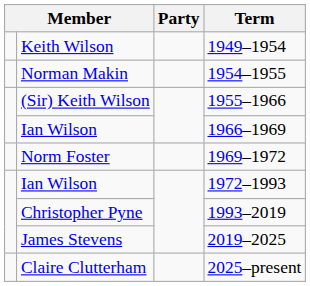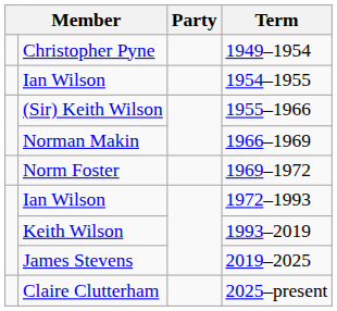 <table class="wikitable">
 <tr>
 <th colspan="2">Member</th>
 <th>Party</th>
 <th>Term</th>
 </tr>
 <tr>
 <td> </td>
-<td><a href='#'>Keith Wilson</a></td>
+<td><a href='#'>Christopher Pyne</a></td>
 <td></td>
 <td><a href='#'>1949</a>–1954</td>
 </tr>
 <tr>
 <td> </td>
-<td><a href='#'>Norman Makin</a></td>
+<td><a href='#'>Ian Wilson</a></td>
 <td></td>
 <td><a href='#'>1954</a>–1955</td>
 </tr>
 <tr>
 <td rowspan=2 > </td>
 <td><a href='#'>(Sir) Keith Wilson</a></td>
 <td rowspan=2></td>
 <td><a href='#'>1955</a>–1966</td>
 </tr>
 <tr>
-<td><a href='#'>Ian Wilson</a></td>
+<td><a href='#'>Norman Makin</a></td>
 <td><a href='#'>1966</a>–1969</td>
 </tr>
 <tr>
 <td> </td>
 <td><a href='#'>Norm Foster</a></td>
 <td></td>
 <td><a href='#'>1969</a>–1972</td>
 </tr>
 <tr>
 <td rowspan=3 > </td>
 <td><a href='#'>Ian Wilson</a></td>
 <td rowspan=3></td>
 <td><a href='#'>1972</a>–1993</td>
 </tr>
 <tr>
-<td><a href='#'>Christopher Pyne</a></td>
+<td><a href='#'>Keith Wilson</a></td>
 <td><a href='#'>1993</a>–2019</td>
 </tr>
 <tr>
 <td><a href='#'>James Stevens</a></td>
 <td><a href='#'>2019</a>–2025</td>
 </tr>
 <tr>
 <td> </td>
 <td><a href='#'>Claire Clutterham</a></td>
 <td></td>
 <td><a href='#'>2025</a>–present</td>
 </tr>
 </table>
